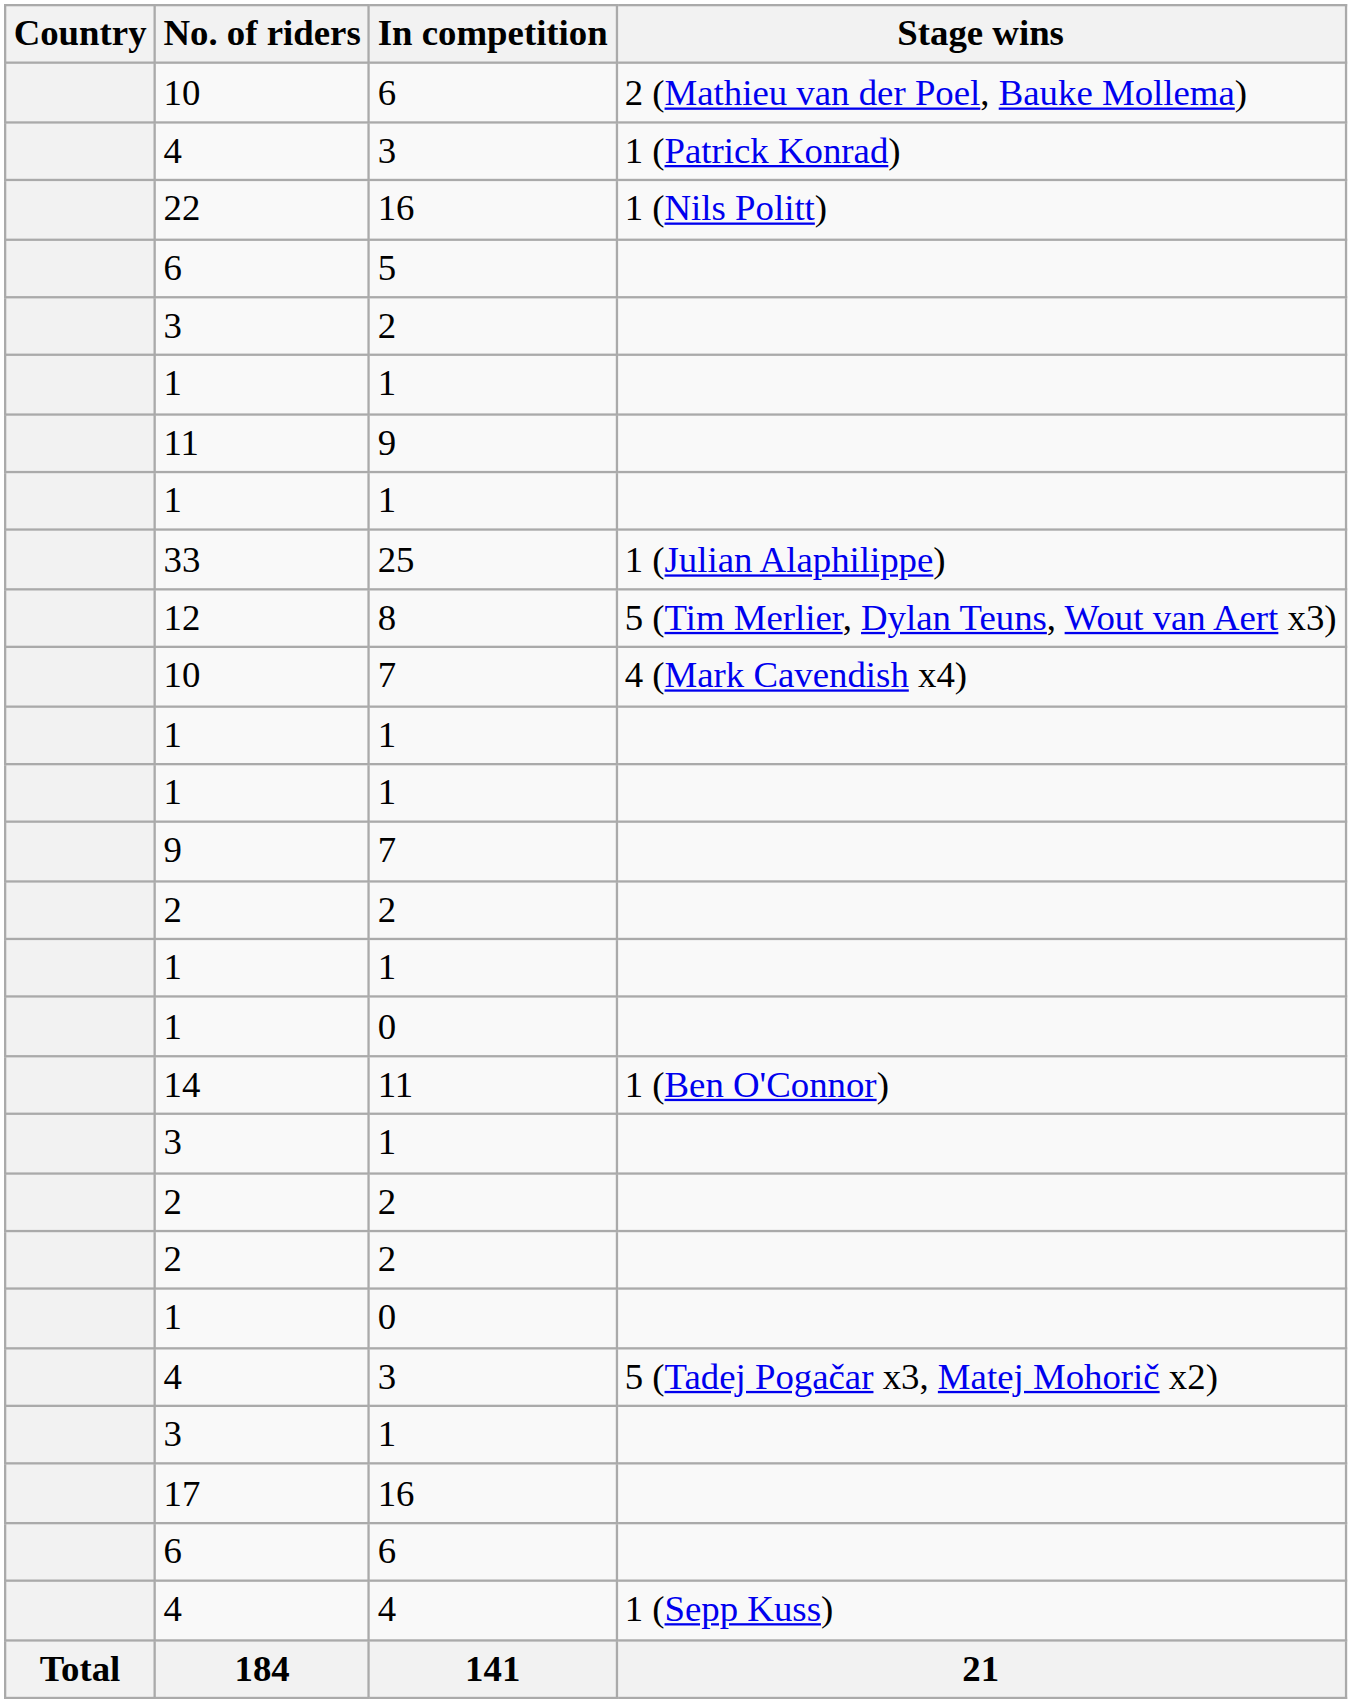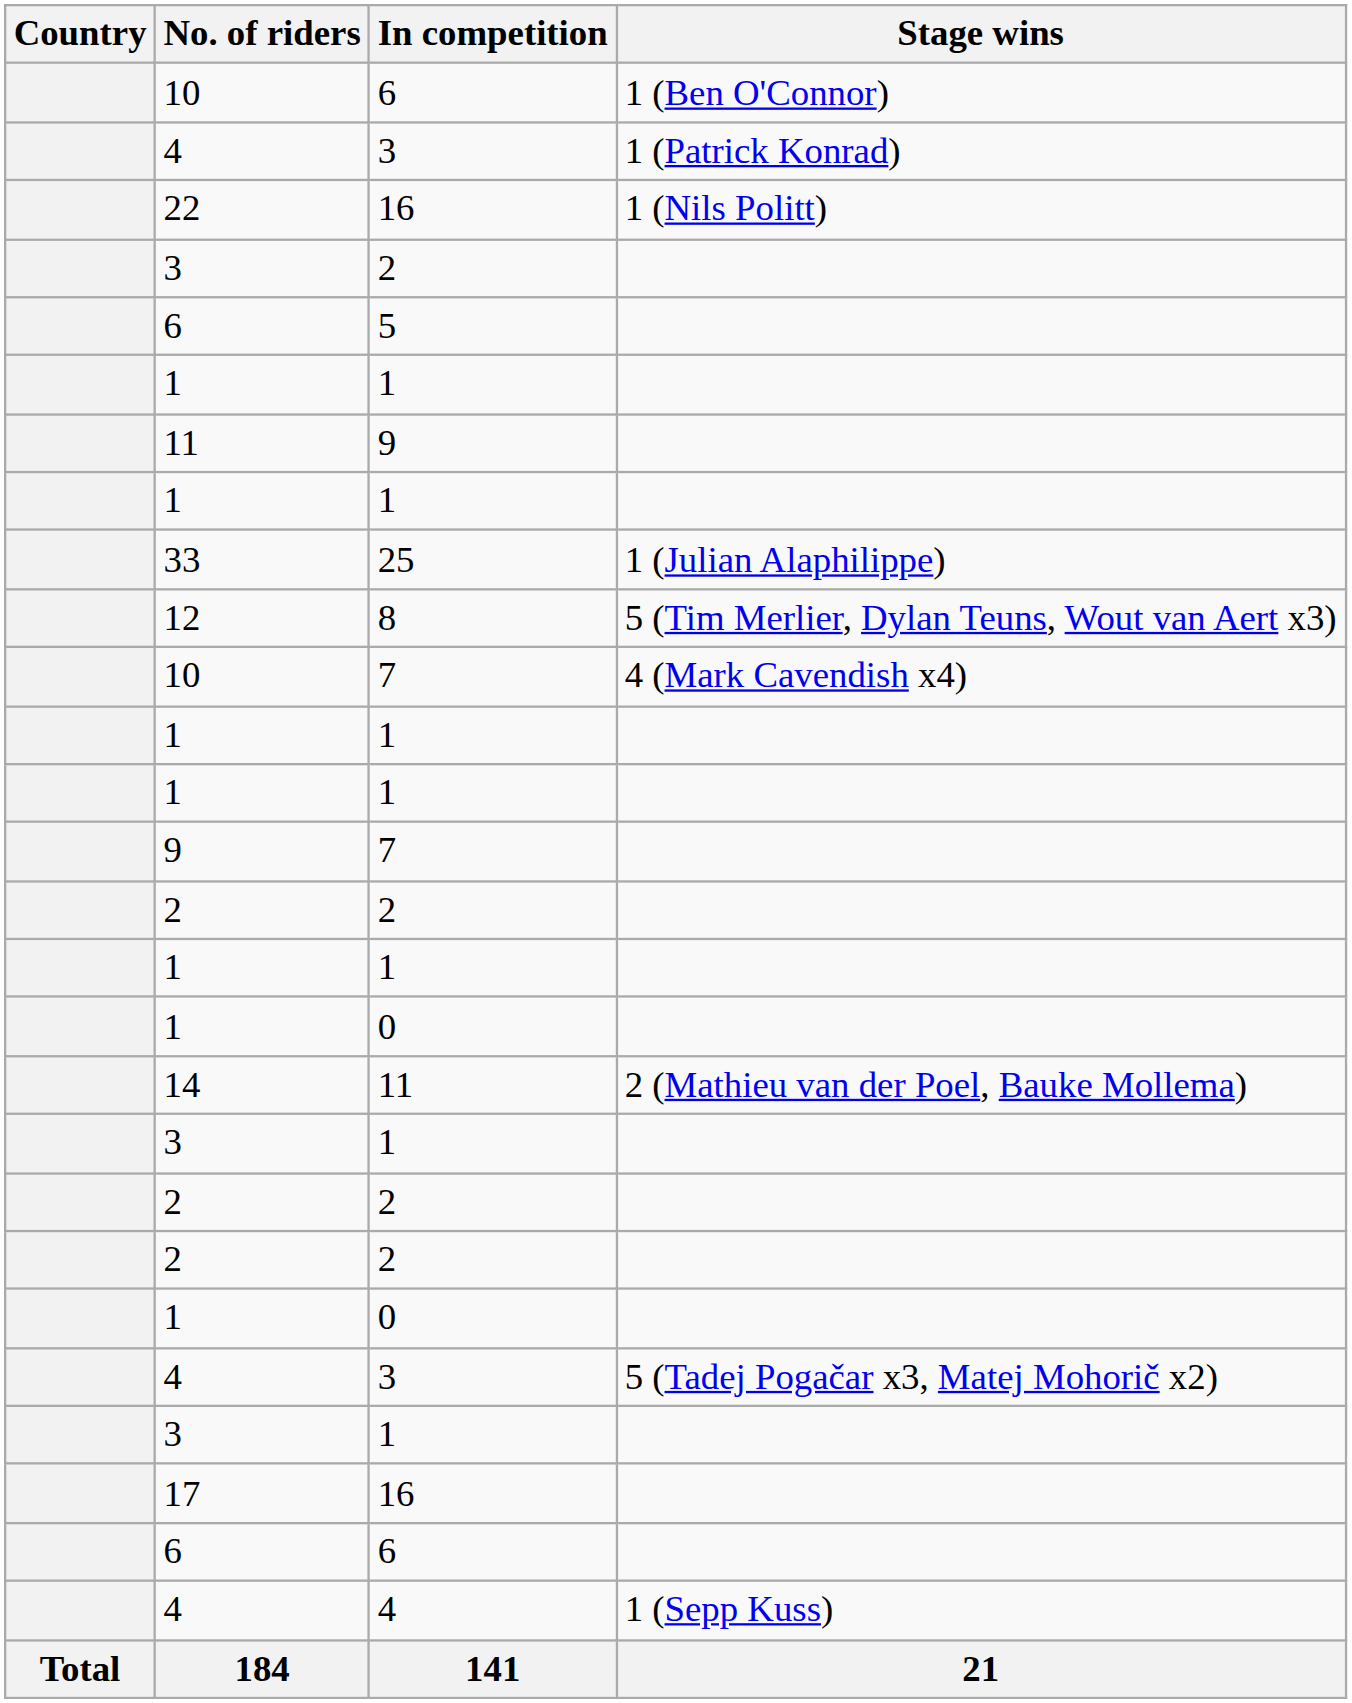 <table class="wikitable sortable plainrowheaders">
 <tr>
 <th scope="col">Country</th>
 <th scope="col">No. of riders</th>
 <th scope="col">In competition</th>
 <th scope="col">Stage wins</th>
 </tr>
 <tr>
 <th scope="row"></th>
 <td>10</td>
 <td>6</td>
-<td>2 (<a href='#'>Mathieu van der Poel</a>, <a href='#'>Bauke Mollema</a>)</td>
+<td>1 (<a href='#'>Ben O'Connor</a>)</td>
 </tr>
 <tr>
 <th scope="row"></th>
 <td>4</td>
 <td>3</td>
 <td>1 (<a href='#'>Patrick Konrad</a>)</td>
 </tr>
 <tr>
 <th scope="row"></th>
 <td>22</td>
 <td>16</td>
 <td>1 (<a href='#'>Nils Politt</a>)</td>
 </tr>
 <tr>
 <th scope="row"></th>
-<td>6</td>
-<td>5</td>
+<td>3</td>
+<td>2</td>
 <td></td>
 </tr>
 <tr>
 <th scope="row"></th>
-<td>3</td>
-<td>2</td>
+<td>6</td>
+<td>5</td>
 <td></td>
 </tr>
 <tr>
 <th scope="row"></th>
 <td>1</td>
 <td>1</td>
 <td></td>
 </tr>
 <tr>
 <th scope="row"></th>
 <td>11</td>
 <td>9</td>
 <td></td>
 </tr>
 <tr>
 <th scope="row"></th>
 <td>1</td>
 <td>1</td>
 <td></td>
 </tr>
 <tr>
 <th scope="row"></th>
 <td>33</td>
 <td>25</td>
 <td>1 (<a href='#'>Julian Alaphilippe</a>)</td>
 </tr>
 <tr>
 <th scope="row"></th>
 <td>12</td>
 <td>8</td>
 <td>5 (<a href='#'>Tim Merlier</a>, <a href='#'>Dylan Teuns</a>, <a href='#'>Wout van Aert</a> x3)</td>
 </tr>
 <tr>
 <th scope="row"></th>
 <td>10</td>
 <td>7</td>
 <td>4 (<a href='#'>Mark Cavendish</a> x4)</td>
 </tr>
 <tr>
 <th scope="row"></th>
 <td>1</td>
 <td>1</td>
 <td></td>
 </tr>
 <tr>
 <th scope="row"></th>
 <td>1</td>
 <td>1</td>
 <td></td>
 </tr>
 <tr>
 <th scope="row"></th>
 <td>9</td>
 <td>7</td>
 <td></td>
 </tr>
 <tr>
 <th scope="row"></th>
 <td>2</td>
 <td>2</td>
 <td></td>
 </tr>
 <tr>
 <th scope="row"></th>
 <td>1</td>
 <td>1</td>
 <td></td>
 </tr>
 <tr>
 <th scope="row"></th>
 <td>1</td>
 <td>0</td>
 <td></td>
 </tr>
 <tr>
 <th scope="row"></th>
 <td>14</td>
 <td>11</td>
-<td>1 (<a href='#'>Ben O'Connor</a>)</td>
+<td>2 (<a href='#'>Mathieu van der Poel</a>, <a href='#'>Bauke Mollema</a>)</td>
 </tr>
 <tr>
 <th scope="row"></th>
 <td>3</td>
 <td>1</td>
 <td></td>
 </tr>
 <tr>
 <th scope="row"></th>
 <td>2</td>
 <td>2</td>
 <td></td>
 </tr>
 <tr>
 <th scope="row"></th>
 <td>2</td>
 <td>2</td>
 <td></td>
 </tr>
 <tr>
 <th scope="row"></th>
 <td>1</td>
 <td>0</td>
 <td></td>
 </tr>
 <tr>
 <th scope="row"></th>
 <td>4</td>
 <td>3</td>
 <td>5 (<a href='#'>Tadej Pogačar</a> x3, <a href='#'>Matej Mohorič</a> x2)</td>
 </tr>
 <tr>
 <th scope="row"></th>
 <td>3</td>
 <td>1</td>
 <td></td>
 </tr>
 <tr>
 <th scope="row"></th>
 <td>17</td>
 <td>16</td>
 <td></td>
 </tr>
 <tr>
 <th scope="row"></th>
 <td>6</td>
 <td>6</td>
 <td></td>
 </tr>
 <tr>
 <th scope="row"></th>
 <td>4</td>
 <td>4</td>
 <td>1 (<a href='#'>Sepp Kuss</a>)</td>
 </tr>
 <tr>
 <th scope="row">Total</th>
 <th>184</th>
 <th>141</th>
 <th>21</th>
 </tr>
 </table>
